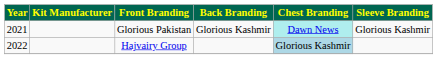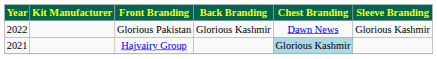 <table class="wikitable" style="text-align: center;">
 <tr>
 <th style="background:#006651; color:yellow; text-align:center;">Year</th>
 <th style="background:#006651; color:yellow; text-align:center;">Kit Manufacturer</th>
 <th style="background:#006651; color:yellow; text-align:center;">Front Branding</th>
 <th style="background:#006651; color:yellow; text-align:center;">Back Branding</th>
 <th style="background:#006651; color:yellow; text-align:center;">Chest Branding</th>
 <th style="background:#006651; color:yellow; text-align:center;">Sleeve Branding</th>
 </tr>
 <tr>
-<td>2021</td>
+<td>2022</td>
 <td></td>
 <td>Glorious Pakistan</td>
 <td>Glorious Kashmir</td>
-<td style="background: paleturquoise;"><a href='#'>Dawn News</a></td>
+<td><a href='#'>Dawn News</a></td>
 <td>Glorious Kashmir</td>
 </tr>
 <tr>
-<td>2022</td>
+<td>2021</td>
 <td></td>
 <td><a href='#'>Hajvairy Group</a></td>
 <td></td>
 <td style="background: lightblue;">Glorious Kashmir</td>
 <td></td>
 </tr>
 <tr>
 </tr>
 </table>
